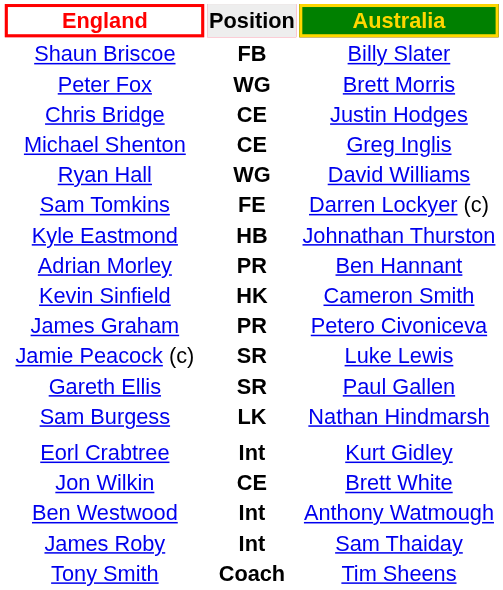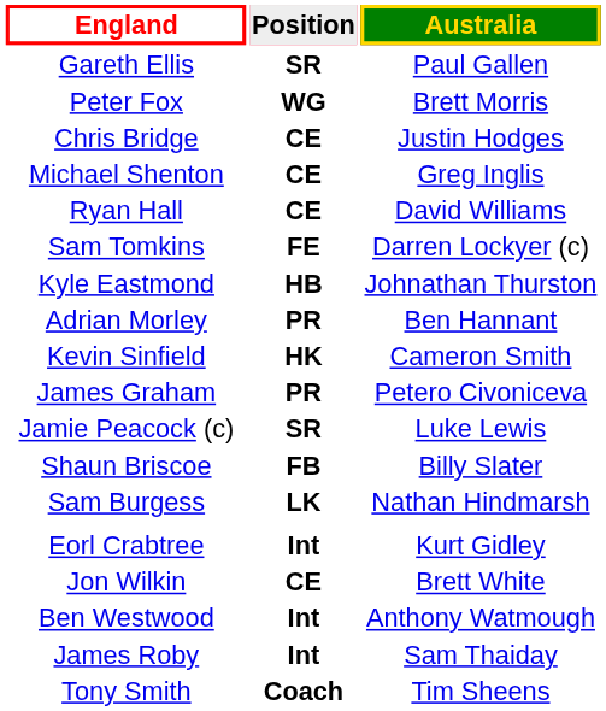 <table style="float:right; font-size:90%; margin-left:1em;">
 <tr style="background:#f03;">
 <th align="centre"  style="width:126px; border:2px solid red; background:white; color:red;">England</th>
 <th style="text-align:center; background:#eee; color:black;">Position</th>
 <th align="centre"  style="width:126px; border:2px solid gold; background:green; color:gold;">Australia</th>
 </tr>
 <tr>
-<td style="text-align:center;"><a href='#'>Shaun Briscoe</a></td>
-<th>FB</th>
-<td style="text-align:center;"><a href='#'>Billy Slater</a></td>
+<td style="text-align:center;"><a href='#'>Gareth Ellis</a></td>
+<th>SR</th>
+<td style="text-align:center;"><a href='#'>Paul Gallen</a></td>
 </tr>
 <tr>
 <td style="text-align:center;"><a href='#'>Peter Fox</a></td>
 <th>WG</th>
 <td style="text-align:center;"><a href='#'>Brett Morris</a></td>
 </tr>
 <tr>
 <td style="text-align:center;"><a href='#'>Chris Bridge</a></td>
 <th>CE</th>
 <td style="text-align:center;"><a href='#'>Justin Hodges</a></td>
 </tr>
 <tr>
 <td style="text-align:center;"><a href='#'>Michael Shenton</a></td>
 <th>CE</th>
 <td style="text-align:center;"><a href='#'>Greg Inglis</a></td>
 </tr>
 <tr>
 <td style="text-align:center;"><a href='#'>Ryan Hall</a></td>
-<th>WG</th>
+<th>CE</th>
 <td style="text-align:center;"><a href='#'>David Williams</a></td>
 </tr>
 <tr>
 <td style="text-align:center;"><a href='#'>Sam Tomkins</a></td>
 <th>FE</th>
 <td style="text-align:center;"><a href='#'>Darren Lockyer</a> (c)</td>
 </tr>
 <tr>
 <td style="text-align:center;"><a href='#'>Kyle Eastmond</a></td>
 <th>HB</th>
 <td style="text-align:center;"><a href='#'>Johnathan Thurston</a></td>
 </tr>
 <tr>
 <td style="text-align:center;"><a href='#'>Adrian Morley</a></td>
 <th>PR</th>
 <td style="text-align:center;"><a href='#'>Ben Hannant</a></td>
 </tr>
 <tr>
 <td style="text-align:center;"><a href='#'>Kevin Sinfield</a></td>
 <th>HK</th>
 <td style="text-align:center;"><a href='#'>Cameron Smith</a></td>
 </tr>
 <tr>
 <td style="text-align:center;"><a href='#'>James Graham</a></td>
 <th>PR</th>
 <td style="text-align:center;"><a href='#'>Petero Civoniceva</a></td>
 </tr>
 <tr>
 <td style="text-align:center;"><a href='#'>Jamie Peacock</a> (c)</td>
 <th>SR</th>
 <td style="text-align:center;"><a href='#'>Luke Lewis</a></td>
 </tr>
 <tr>
-<td style="text-align:center;"><a href='#'>Gareth Ellis</a></td>
-<th>SR</th>
-<td style="text-align:center;"><a href='#'>Paul Gallen</a></td>
+<td style="text-align:center;"><a href='#'>Shaun Briscoe</a></td>
+<th>FB</th>
+<td style="text-align:center;"><a href='#'>Billy Slater</a></td>
 </tr>
 <tr>
 <td style="text-align:center;"><a href='#'>Sam Burgess</a></td>
 <th>LK</th>
 <td style="text-align:center;"><a href='#'>Nathan Hindmarsh</a></td>
 </tr>
 <tr>
 <td></td>
 </tr>
 <tr>
 <td style="text-align:center;"><a href='#'>Eorl Crabtree</a></td>
 <th>Int</th>
 <td style="text-align:center;"><a href='#'>Kurt Gidley</a></td>
 </tr>
 <tr>
 <td style="text-align:center;"><a href='#'>Jon Wilkin</a></td>
 <th>CE</th>
 <td style="text-align:center;"><a href='#'>Brett White</a></td>
 </tr>
 <tr>
 <td style="text-align:center;"><a href='#'>Ben Westwood</a></td>
 <th>Int</th>
 <td style="text-align:center;"><a href='#'>Anthony Watmough</a></td>
 </tr>
 <tr>
 <td style="text-align:center;"><a href='#'>James Roby</a></td>
 <th>Int</th>
 <td style="text-align:center;"><a href='#'>Sam Thaiday</a></td>
 </tr>
 <tr>
 <td style="text-align:center;"><a href='#'>Tony Smith</a></td>
 <th>Coach</th>
 <td style="text-align:center;"><a href='#'>Tim Sheens</a></td>
 </tr>
 </table>
